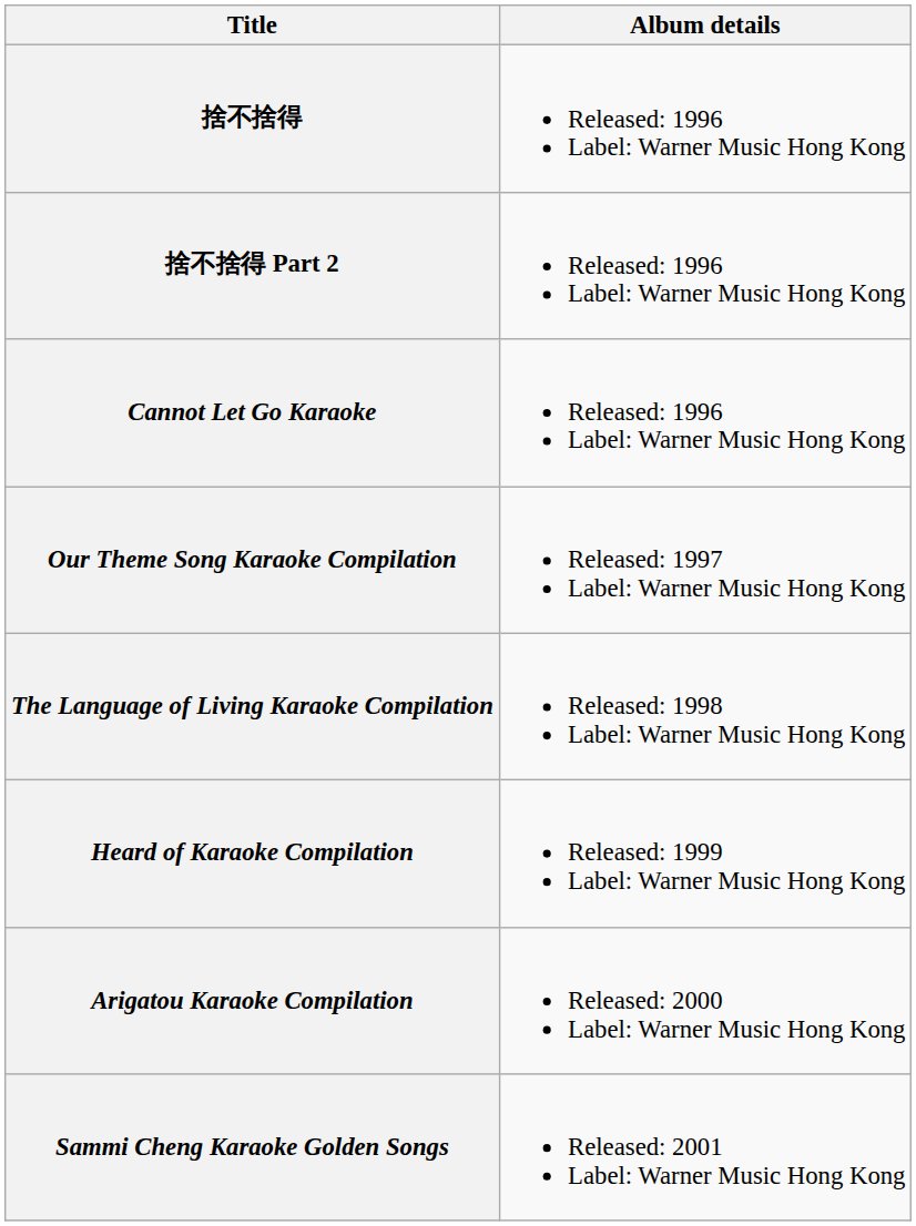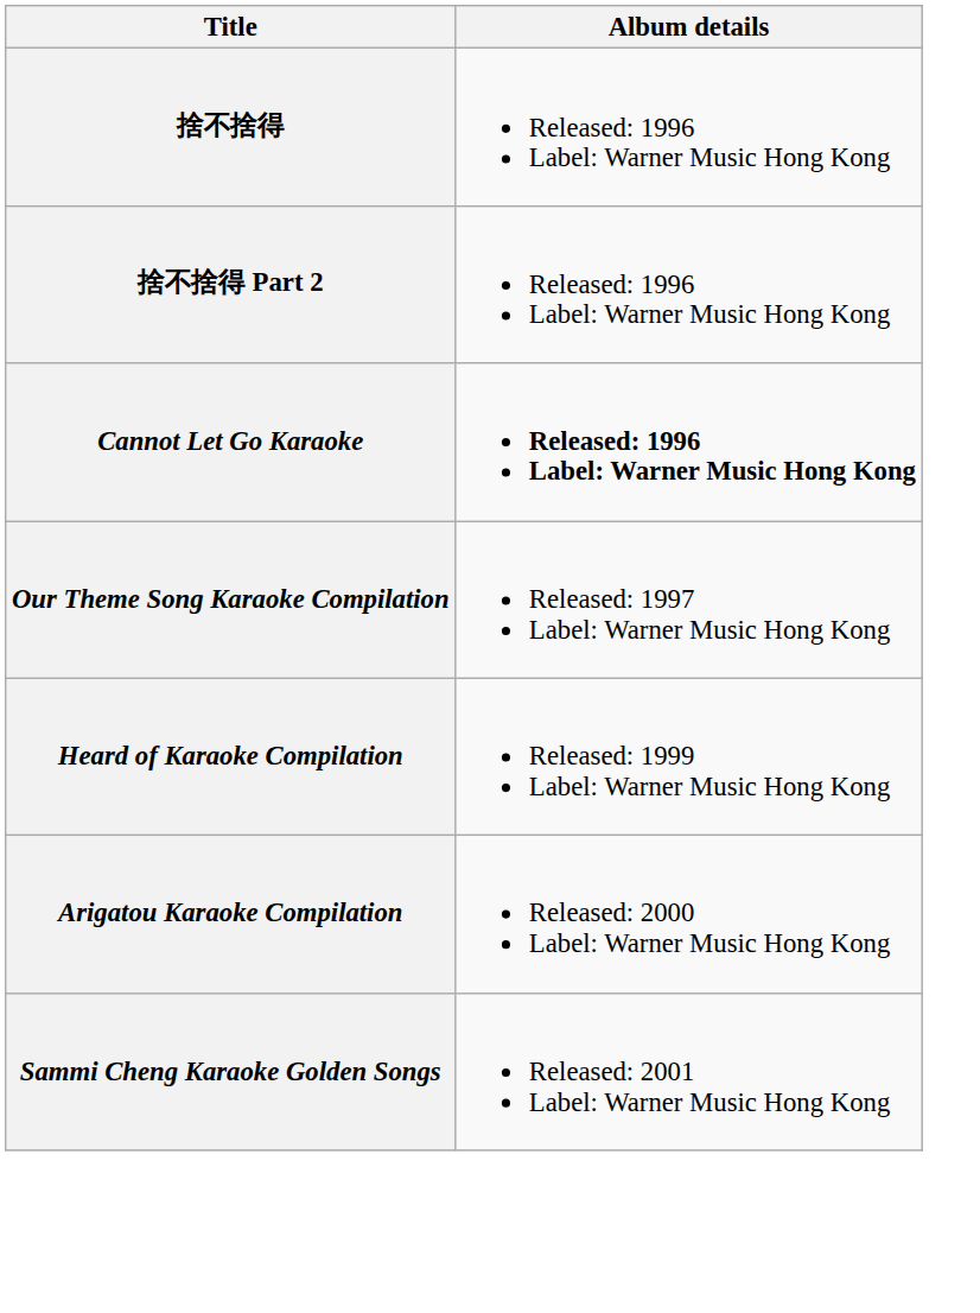 <table class="wikitable plainrowheaders sortable">
 <tr>
 <th>Title</th>
 <th>Album details</th>
 </tr>
 <tr>
 <th scope="row">捨不捨得</th>
 <td><br><ul><li>Released: 1996</li><li>Label: Warner Music Hong Kong</li></ul></td>
 </tr>
 <tr>
 <th scope="row">捨不捨得 Part 2</th>
 <td><br><ul><li>Released: 1996</li><li>Label: Warner Music Hong Kong</li></ul></td>
 </tr>
 <tr>
 <th scope="row"><em>Cannot Let Go Karaoke</em></th>
-<td><br><ul><li>Released: 1996</li><li>Label: Warner Music Hong Kong</li></ul></td>
+<td><strong><br><ul><li>Released: 1996</li><li>Label: Warner Music Hong Kong</li></ul></strong></td>
 </tr>
 <tr>
 <th scope="row"><em>Our Theme Song Karaoke Compilation</em></th>
 <td><br><ul><li>Released: 1997</li><li>Label: Warner Music Hong Kong</li></ul></td>
-</tr>
-<tr>
-<th scope="row"><em>The Language of Living Karaoke Compilation</em></th>
-<td><br><ul><li>Released: 1998</li><li>Label: Warner Music Hong Kong</li></ul></td>
 </tr>
 <tr>
 <th scope="row"><em>Heard of Karaoke Compilation</em></th>
 <td><br><ul><li>Released: 1999</li><li>Label: Warner Music Hong Kong</li></ul></td>
 </tr>
 <tr>
 <th scope="row"><em>Arigatou Karaoke Compilation</em></th>
 <td><br><ul><li>Released: 2000</li><li>Label: Warner Music Hong Kong</li></ul></td>
 </tr>
 <tr>
 <th scope="row"><em>Sammi Cheng Karaoke Golden Songs</em></th>
 <td><br><ul><li>Released: 2001</li><li>Label: Warner Music Hong Kong</li></ul></td>
 </tr>
 </table>
